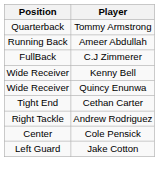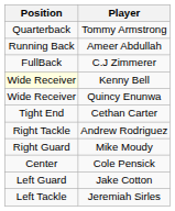 <table class="wikitable" style="text-align: center;">
 <tr>
 <th>Position</th>
 <th>Player</th>
 </tr>
 <tr>
 <td>Quarterback</td>
 <td>Tommy Armstrong</td>
 </tr>
 <tr>
 <td>Running Back</td>
 <td>Ameer Abdullah</td>
 </tr>
 <tr>
 <td>FullBack</td>
 <td>C.J Zimmerer</td>
 </tr>
 <tr>
-<td>Wide Receiver</td>
+<td style="background: lightyellow;">Wide Receiver</td>
 <td>Kenny Bell</td>
 </tr>
 <tr>
 <td>Wide Receiver</td>
 <td>Quincy Enunwa</td>
 </tr>
 <tr>
 <td>Tight End</td>
 <td>Cethan Carter</td>
 </tr>
 <tr>
 <td>Right Tackle</td>
 <td>Andrew Rodriguez</td>
 </tr>
 <tr>
+<td>Right Guard</td>
+<td>Mike Moudy</td>
+</tr>
+<tr>
 <td>Center</td>
 <td>Cole Pensick</td>
 </tr>
 <tr>
 <td>Left Guard</td>
 <td>Jake Cotton</td>
 </tr>
+<tr>
+<td>Left Tackle</td>
+<td>Jeremiah Sirles</td>
+</tr>
 </table>
